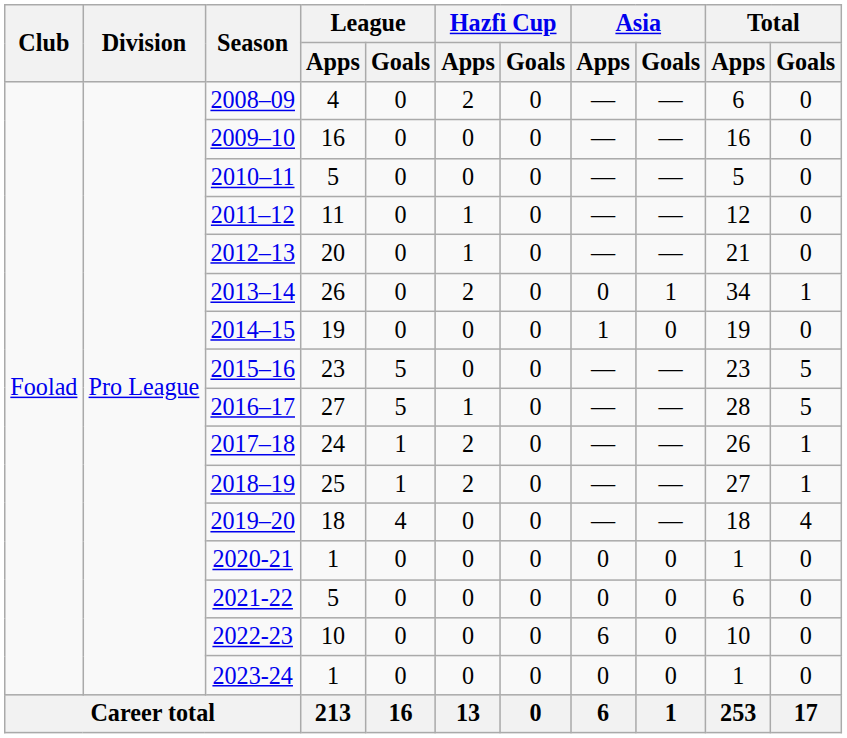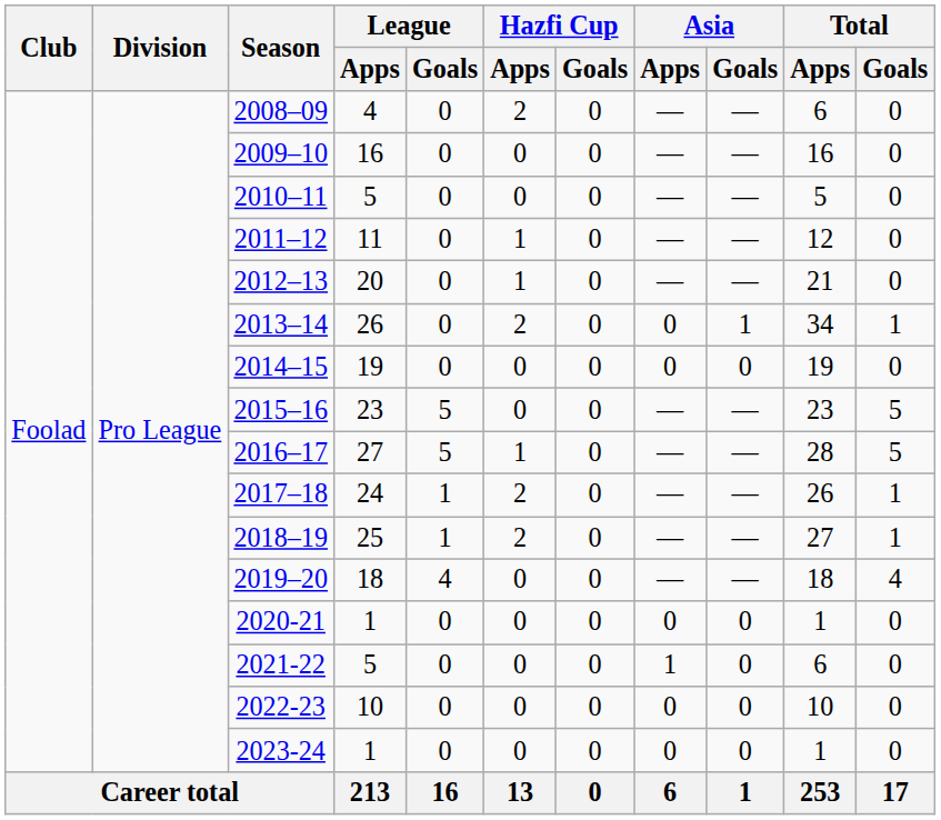 <table class="wikitable" style="text-align: center;">
 <tr>
 <th rowspan="2">Club</th>
 <th rowspan="2">Division</th>
 <th rowspan="2">Season</th>
 <th colspan="2">League</th>
 <th colspan="2"><a href='#'>Hazfi Cup</a></th>
 <th colspan="2"><a href='#'>Asia</a></th>
 <th colspan="2">Total</th>
 </tr>
 <tr>
 <th>Apps</th>
 <th>Goals</th>
 <th>Apps</th>
 <th>Goals</th>
 <th>Apps</th>
 <th>Goals</th>
 <th>Apps</th>
 <th>Goals</th>
 </tr>
 <tr>
 <td rowspan="16"><a href='#'>Foolad</a></td>
 <td rowspan="16"><a href='#'>Pro League</a></td>
 <td><a href='#'>2008–09</a></td>
 <td>4</td>
 <td>0</td>
 <td>2</td>
 <td>0</td>
 <td>—</td>
 <td>—</td>
 <td>6</td>
 <td>0</td>
 </tr>
 <tr>
 <td><a href='#'>2009–10</a></td>
 <td>16</td>
 <td>0</td>
 <td>0</td>
 <td>0</td>
 <td>—</td>
 <td>—</td>
 <td>16</td>
 <td>0</td>
 </tr>
 <tr>
 <td><a href='#'>2010–11</a></td>
 <td>5</td>
 <td>0</td>
 <td>0</td>
 <td>0</td>
 <td>—</td>
 <td>—</td>
 <td>5</td>
 <td>0</td>
 </tr>
 <tr>
 <td><a href='#'>2011–12</a></td>
 <td>11</td>
 <td>0</td>
 <td>1</td>
 <td>0</td>
 <td>—</td>
 <td>—</td>
 <td>12</td>
 <td>0</td>
 </tr>
 <tr>
 <td><a href='#'>2012–13</a></td>
 <td>20</td>
 <td>0</td>
 <td>1</td>
 <td>0</td>
 <td>—</td>
 <td>—</td>
 <td>21</td>
 <td>0</td>
 </tr>
 <tr>
 <td><a href='#'>2013–14</a></td>
 <td>26</td>
 <td>0</td>
 <td>2</td>
 <td>0</td>
 <td>0</td>
 <td>1</td>
 <td>34</td>
 <td>1</td>
 </tr>
 <tr>
 <td><a href='#'>2014–15</a></td>
 <td>19</td>
 <td>0</td>
 <td>0</td>
 <td>0</td>
-<td>1</td>
+<td>0</td>
 <td>0</td>
 <td>19</td>
 <td>0</td>
 </tr>
 <tr>
 <td><a href='#'>2015–16</a></td>
 <td>23</td>
 <td>5</td>
 <td>0</td>
 <td>0</td>
 <td>—</td>
 <td>—</td>
 <td>23</td>
 <td>5</td>
 </tr>
 <tr>
 <td><a href='#'>2016–17</a></td>
 <td>27</td>
 <td>5</td>
 <td>1</td>
 <td>0</td>
 <td>—</td>
 <td>—</td>
 <td>28</td>
 <td>5</td>
 </tr>
 <tr>
 <td><a href='#'>2017–18</a></td>
 <td>24</td>
 <td>1</td>
 <td>2</td>
 <td>0</td>
 <td>—</td>
 <td>—</td>
 <td>26</td>
 <td>1</td>
 </tr>
 <tr>
 <td><a href='#'>2018–19</a></td>
 <td>25</td>
 <td>1</td>
 <td>2</td>
 <td>0</td>
 <td>—</td>
 <td>—</td>
 <td>27</td>
 <td>1</td>
 </tr>
 <tr>
 <td><a href='#'>2019–20</a></td>
 <td>18</td>
 <td>4</td>
 <td>0</td>
 <td>0</td>
 <td>—</td>
 <td>—</td>
 <td>18</td>
 <td>4</td>
 </tr>
 <tr>
 <td><a href='#'>2020-21</a></td>
 <td>1</td>
 <td 0>0</td>
 <td>0</td>
 <td>0</td>
 <td>0</td>
 <td>0</td>
 <td>1</td>
 <td>0</td>
 </tr>
 <tr>
 <td><a href='#'>2021-22</a></td>
 <td>5</td>
 <td>0</td>
 <td>0</td>
 <td>0</td>
-<td>0</td>
+<td>1</td>
 <td>0</td>
 <td>6</td>
 <td>0</td>
 </tr>
 <tr>
 <td><a href='#'>2022-23</a></td>
 <td>10</td>
 <td>0</td>
 <td>0</td>
 <td>0</td>
-<td>6</td>
+<td>0</td>
 <td>0</td>
 <td>10</td>
 <td>0</td>
 </tr>
 <tr>
 <td><a href='#'>2023-24</a></td>
 <td>1</td>
 <td>0</td>
 <td>0</td>
 <td>0</td>
 <td>0</td>
 <td>0</td>
 <td>1</td>
 <td>0</td>
 </tr>
 <tr>
 <th colspan="3">Career total</th>
 <th>213</th>
 <th>16</th>
 <th>13</th>
 <th>0</th>
 <th>6</th>
 <th>1</th>
 <th>253</th>
 <th>17</th>
 </tr>
 </table>
